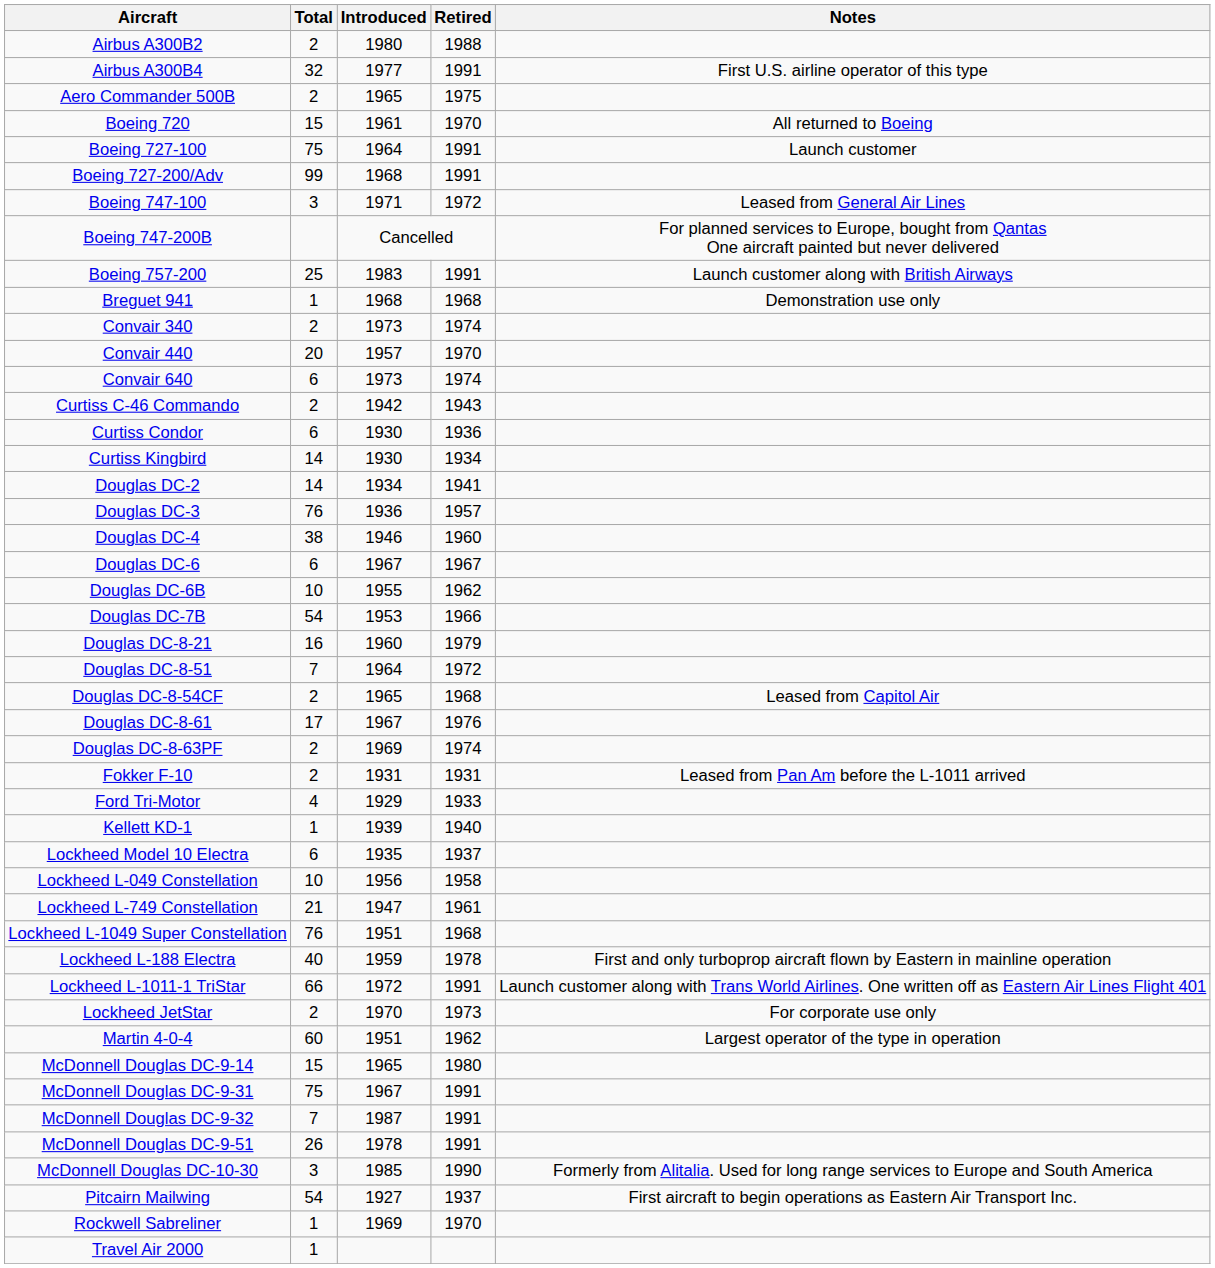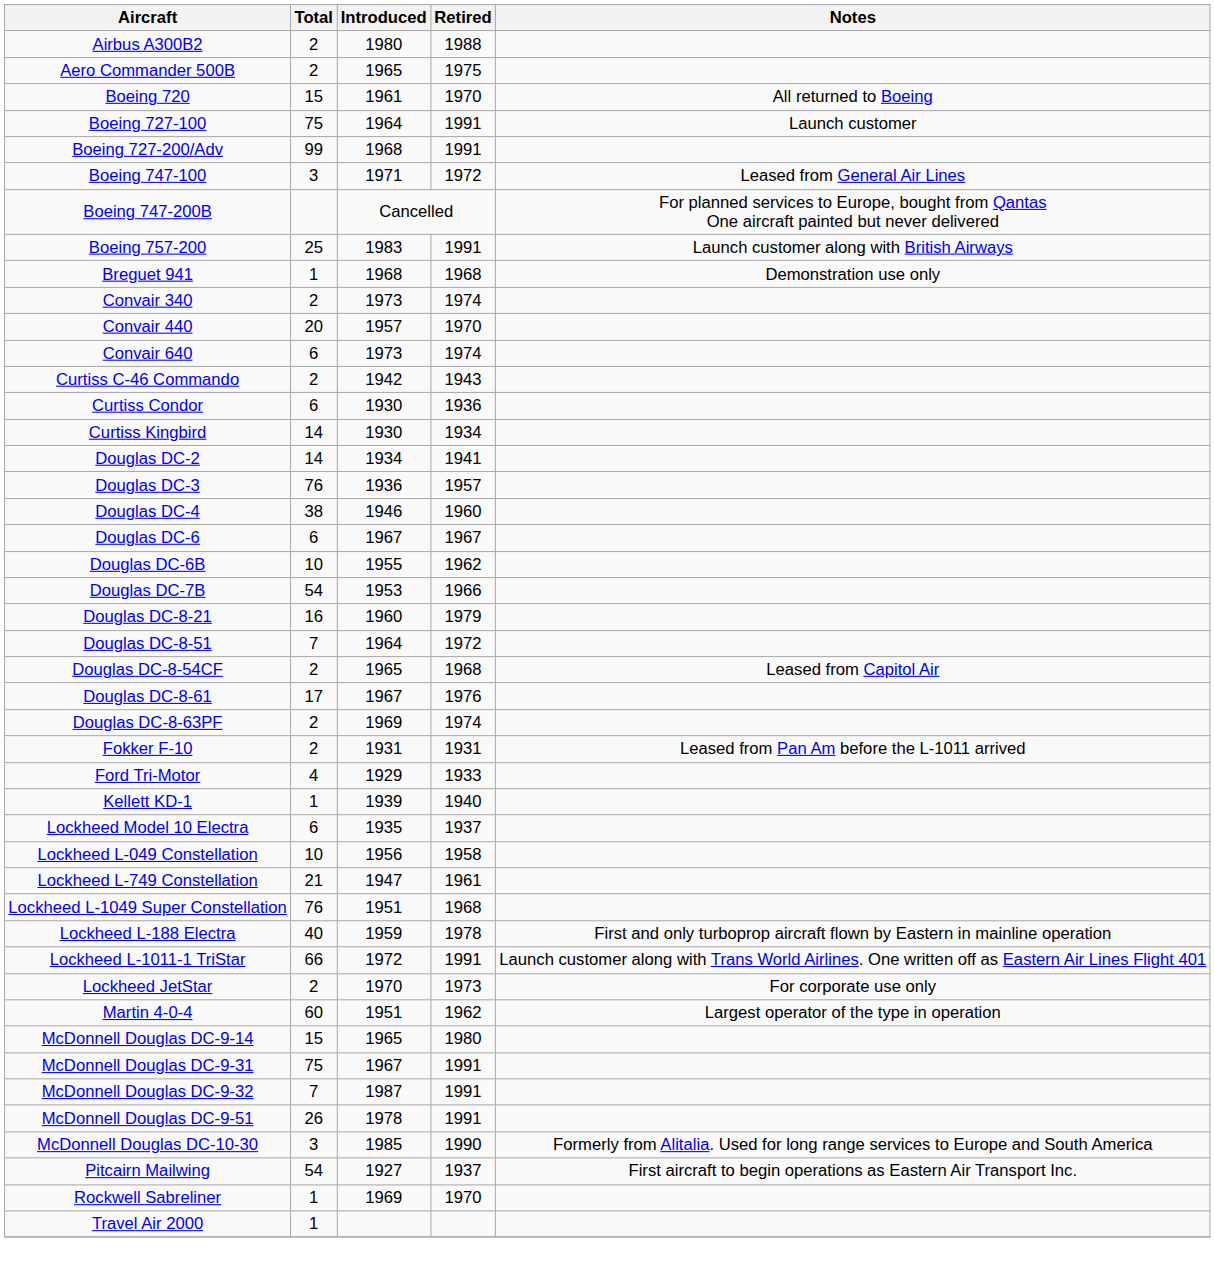 <table class="wikitable sortable" style="border-collapse:collapse;text-align:center">
 <tr>
 <th>Aircraft</th>
 <th>Total</th>
 <th>Introduced</th>
 <th>Retired</th>
 <th>Notes</th>
 </tr>
 <tr>
 <td><a href='#'>Airbus A300B2</a></td>
 <td>2</td>
 <td>1980</td>
 <td>1988</td>
 <td></td>
-</tr>
-<tr>
-<td><a href='#'>Airbus A300B4</a></td>
-<td>32</td>
-<td>1977</td>
-<td>1991</td>
-<td>First U.S. airline operator of this type</td>
 </tr>
 <tr>
 <td><a href='#'>Aero Commander 500B</a></td>
 <td>2</td>
 <td>1965</td>
 <td>1975</td>
 <td></td>
 </tr>
 <tr>
 <td><a href='#'>Boeing 720</a></td>
 <td>15</td>
 <td>1961</td>
 <td>1970</td>
 <td>All returned to <a href='#'>Boeing</a></td>
 </tr>
 <tr>
 <td><a href='#'>Boeing 727-100</a></td>
 <td>75</td>
 <td>1964</td>
 <td>1991</td>
 <td>Launch customer</td>
 </tr>
 <tr>
 <td><a href='#'>Boeing 727-200/Adv</a></td>
 <td>99</td>
 <td>1968</td>
 <td>1991</td>
 <td></td>
 </tr>
 <tr>
 <td><a href='#'>Boeing 747-100</a></td>
 <td>3</td>
 <td>1971</td>
 <td>1972</td>
 <td>Leased from <a href='#'>General Air Lines</a></td>
 </tr>
 <tr>
 <td><a href='#'>Boeing 747-200B</a></td>
 <td></td>
 <td colspan=2>Cancelled</td>
 <td>For planned services to Europe, bought from <a href='#'>Qantas</a> <br> One aircraft painted but never delivered</td>
 </tr>
 <tr>
 <td><a href='#'>Boeing 757-200</a></td>
 <td>25</td>
 <td>1983</td>
 <td>1991</td>
 <td>Launch customer along with <a href='#'>British Airways</a></td>
 </tr>
 <tr>
 <td><a href='#'>Breguet 941</a></td>
 <td>1</td>
 <td>1968</td>
 <td>1968</td>
 <td>Demonstration use only</td>
 </tr>
 <tr>
 <td><a href='#'>Convair 340</a></td>
 <td>2</td>
 <td>1973</td>
 <td>1974</td>
 <td></td>
 </tr>
 <tr>
 <td><a href='#'>Convair 440</a></td>
 <td>20</td>
 <td>1957</td>
 <td>1970</td>
 <td></td>
 </tr>
 <tr>
 <td><a href='#'>Convair 640</a></td>
 <td>6</td>
 <td>1973</td>
 <td>1974</td>
 <td></td>
 </tr>
 <tr>
 <td><a href='#'>Curtiss C-46 Commando</a></td>
 <td>2</td>
 <td>1942</td>
 <td>1943</td>
 <td></td>
 </tr>
 <tr>
 <td><a href='#'>Curtiss Condor</a></td>
 <td>6</td>
 <td>1930</td>
 <td>1936</td>
 <td></td>
 </tr>
 <tr>
 <td><a href='#'>Curtiss Kingbird</a></td>
 <td>14</td>
 <td>1930</td>
 <td>1934</td>
 <td></td>
 </tr>
 <tr>
 <td><a href='#'>Douglas DC-2</a></td>
 <td>14</td>
 <td>1934</td>
 <td>1941</td>
 <td></td>
 </tr>
 <tr>
 <td><a href='#'>Douglas DC-3</a></td>
 <td>76</td>
 <td>1936</td>
 <td>1957</td>
 <td></td>
 </tr>
 <tr>
 <td><a href='#'>Douglas DC-4</a></td>
 <td>38</td>
 <td>1946</td>
 <td>1960</td>
 <td></td>
 </tr>
 <tr>
 <td><a href='#'>Douglas DC-6</a></td>
 <td>6</td>
 <td>1967</td>
 <td>1967</td>
 <td></td>
 </tr>
 <tr>
 <td><a href='#'>Douglas DC-6B</a></td>
 <td>10</td>
 <td>1955</td>
 <td>1962</td>
 <td></td>
 </tr>
 <tr>
 <td><a href='#'>Douglas DC-7B</a></td>
 <td>54</td>
 <td>1953</td>
 <td>1966</td>
 <td></td>
 </tr>
 <tr>
 <td><a href='#'>Douglas DC-8-21</a></td>
 <td>16</td>
 <td>1960</td>
 <td>1979</td>
 <td></td>
 </tr>
 <tr>
 <td><a href='#'>Douglas DC-8-51</a></td>
 <td>7</td>
 <td>1964</td>
 <td>1972</td>
 <td></td>
 </tr>
 <tr>
 <td><a href='#'>Douglas DC-8-54CF</a></td>
 <td>2</td>
 <td>1965</td>
 <td>1968</td>
 <td>Leased from <a href='#'>Capitol Air</a></td>
 </tr>
 <tr>
 <td><a href='#'>Douglas DC-8-61</a></td>
 <td>17</td>
 <td>1967</td>
 <td>1976</td>
 <td></td>
 </tr>
 <tr>
 <td><a href='#'>Douglas DC-8-63PF</a></td>
 <td>2</td>
 <td>1969</td>
 <td>1974</td>
 <td></td>
 </tr>
 <tr>
 <td><a href='#'>Fokker F-10</a></td>
 <td>2</td>
 <td>1931</td>
 <td>1931</td>
 <td>Leased from <a href='#'>Pan Am</a> before the L-1011 arrived</td>
 </tr>
 <tr>
 <td><a href='#'>Ford Tri-Motor</a></td>
 <td>4</td>
 <td>1929</td>
 <td>1933</td>
 <td></td>
 </tr>
 <tr>
 <td><a href='#'>Kellett KD-1</a></td>
 <td>1</td>
 <td>1939</td>
 <td>1940</td>
 <td></td>
 </tr>
 <tr>
 <td><a href='#'>Lockheed Model 10 Electra</a></td>
 <td>6</td>
 <td>1935</td>
 <td>1937</td>
 <td></td>
 </tr>
 <tr>
 <td><a href='#'>Lockheed L-049 Constellation</a></td>
 <td>10</td>
 <td>1956</td>
 <td>1958</td>
 <td></td>
 </tr>
 <tr>
 <td><a href='#'>Lockheed L-749 Constellation</a></td>
 <td>21</td>
 <td>1947</td>
 <td>1961</td>
 <td></td>
 </tr>
 <tr>
 <td><a href='#'>Lockheed L-1049 Super Constellation</a></td>
 <td>76</td>
 <td>1951</td>
 <td>1968</td>
 <td></td>
 </tr>
 <tr>
 <td><a href='#'>Lockheed L-188 Electra</a></td>
 <td>40</td>
 <td>1959</td>
 <td>1978</td>
 <td>First and only turboprop aircraft flown by Eastern in mainline operation</td>
 </tr>
 <tr>
 <td><a href='#'>Lockheed L-1011-1 TriStar</a></td>
 <td>66</td>
 <td>1972</td>
 <td>1991</td>
 <td>Launch customer along with <a href='#'>Trans World Airlines</a>. One written off as <a href='#'>Eastern Air Lines Flight 401</a></td>
 </tr>
 <tr>
 <td><a href='#'>Lockheed JetStar</a></td>
 <td>2</td>
 <td>1970</td>
 <td>1973</td>
 <td>For corporate use only</td>
 </tr>
 <tr>
 <td><a href='#'>Martin 4-0-4</a></td>
 <td>60</td>
 <td>1951</td>
 <td>1962</td>
 <td>Largest operator of the type in operation</td>
 </tr>
 <tr>
 <td><a href='#'>McDonnell Douglas DC-9-14</a></td>
 <td>15</td>
 <td>1965</td>
 <td>1980</td>
 <td></td>
 </tr>
 <tr>
 <td><a href='#'>McDonnell Douglas DC-9-31</a></td>
 <td>75</td>
 <td>1967</td>
 <td>1991</td>
 <td></td>
 </tr>
 <tr>
 <td><a href='#'>McDonnell Douglas DC-9-32</a></td>
 <td>7</td>
 <td>1987</td>
 <td>1991</td>
 <td></td>
 </tr>
 <tr>
 <td><a href='#'>McDonnell Douglas DC-9-51</a></td>
 <td>26</td>
 <td>1978</td>
 <td>1991</td>
 <td></td>
 </tr>
 <tr>
 <td><a href='#'>McDonnell Douglas DC-10-30</a></td>
 <td>3</td>
 <td>1985</td>
 <td>1990</td>
 <td>Formerly from <a href='#'>Alitalia</a>. Used for long range services to Europe and South America</td>
 </tr>
 <tr>
 <td><a href='#'>Pitcairn Mailwing</a></td>
 <td>54</td>
 <td>1927</td>
 <td>1937</td>
 <td>First aircraft to begin operations as Eastern Air Transport Inc.</td>
 </tr>
 <tr>
 <td><a href='#'>Rockwell Sabreliner</a></td>
 <td>1</td>
 <td>1969</td>
 <td>1970</td>
 <td></td>
 </tr>
 <tr>
 <td><a href='#'>Travel Air 2000</a></td>
 <td>1</td>
 <td></td>
 <td></td>
 <td></td>
 </tr>
 <tr>
 </tr>
 </table>
